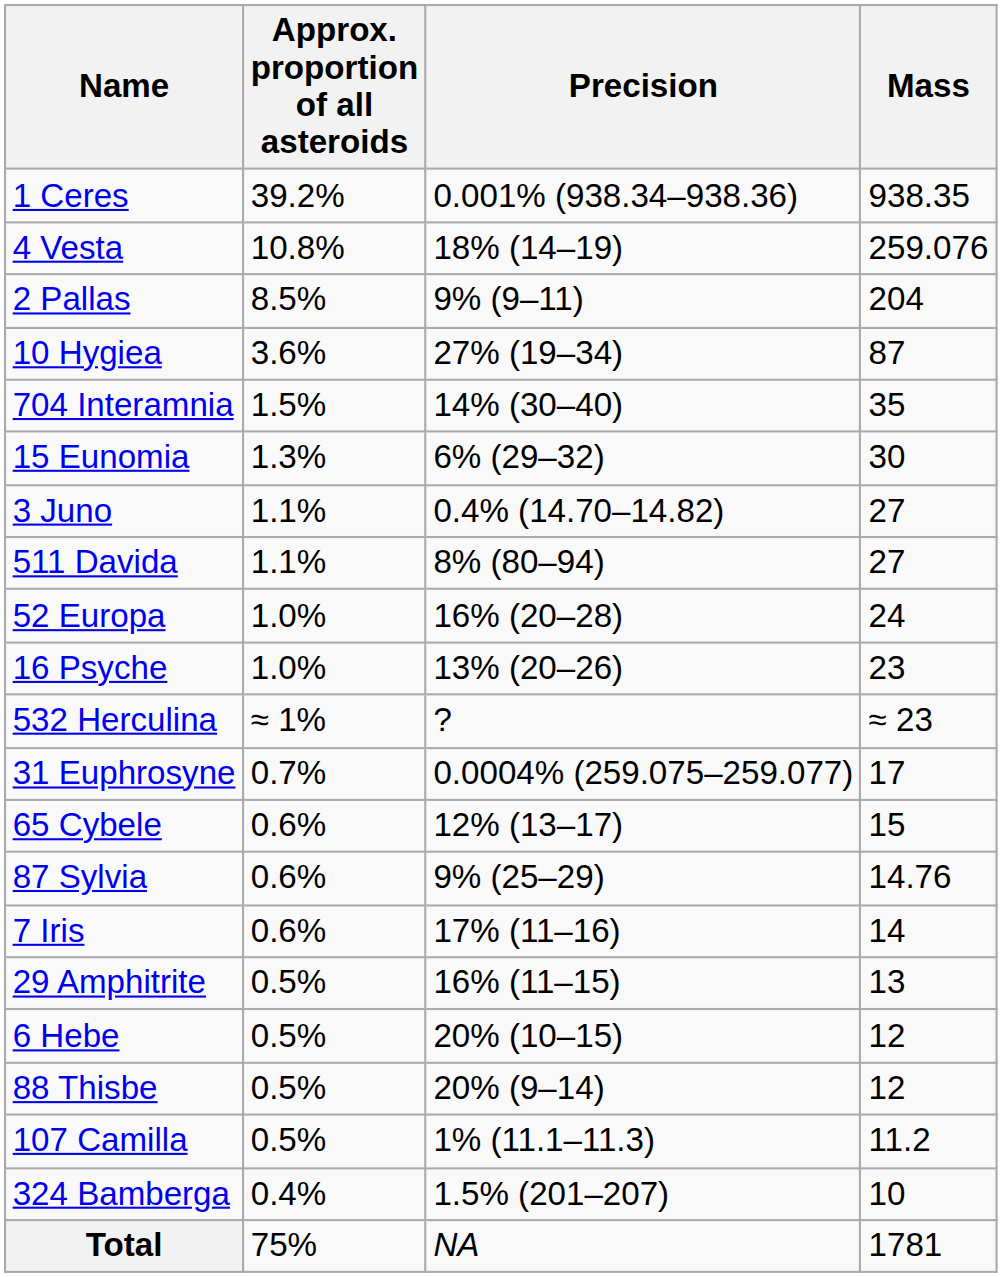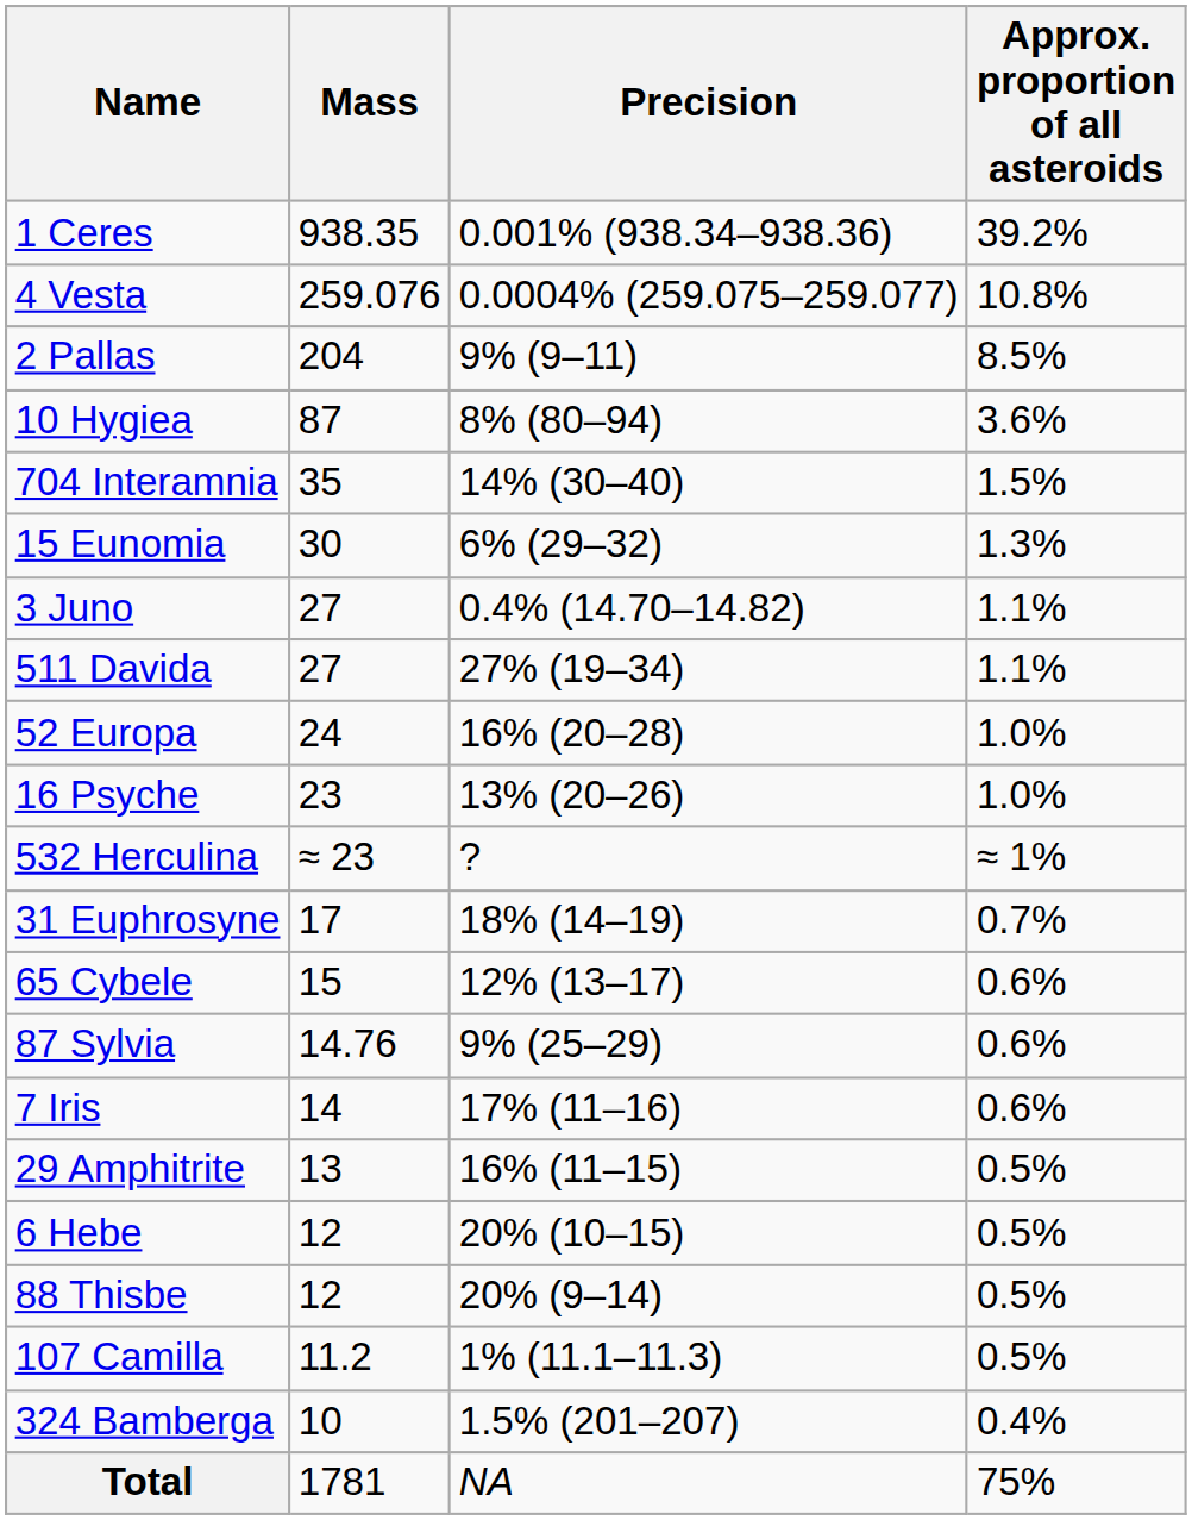 <table class="wikitable sortable">
 <tr>
 <th>Name</th>
+<th>Mass<br></th>
+<th>Precision</th>
 <th>Approx.<br>proportion<br>of all<br>asteroids</th>
-<th>Precision</th>
-<th>Mass<br></th>
 </tr>
 <tr>
 <td><a href='#'>1 Ceres</a></td>
+<td>938.35</td>
+<td>0.001% (938.34–938.36)</td>
 <td>39.2%</td>
-<td>0.001% (938.34–938.36)</td>
-<td>938.35</td>
 </tr>
 <tr>
 <td><a href='#'>4 Vesta</a></td>
+<td>259.076</td>
+<td>0.0004% (259.075–259.077)</td>
 <td>10.8%</td>
-<td>18% (14–19)</td>
-<td>259.076</td>
 </tr>
 <tr>
 <td><a href='#'>2 Pallas</a></td>
+<td>204</td>
+<td>9% (9–11)</td>
 <td>8.5%</td>
-<td>9% (9–11)</td>
-<td>204</td>
 </tr>
 <tr>
 <td><a href='#'>10 Hygiea</a></td>
+<td>87</td>
+<td>8% (80–94)</td>
 <td>3.6%</td>
-<td>27% (19–34)</td>
-<td>87</td>
 </tr>
 <tr>
 <td><a href='#'>704 Interamnia</a></td>
+<td>35</td>
+<td>14% (30–40)</td>
 <td>1.5%</td>
-<td>14% (30–40)</td>
-<td>35</td>
 </tr>
 <tr>
 <td><a href='#'>15 Eunomia</a></td>
+<td>30</td>
+<td>6% (29–32)</td>
 <td>1.3%</td>
-<td>6% (29–32)</td>
-<td>30</td>
 </tr>
 <tr>
 <td><a href='#'>3 Juno</a></td>
+<td>27</td>
+<td>0.4% (14.70–14.82)</td>
 <td>1.1%</td>
-<td>0.4% (14.70–14.82)</td>
-<td>27</td>
 </tr>
 <tr>
 <td><a href='#'>511 Davida</a></td>
+<td>27</td>
+<td>27% (19–34)</td>
 <td>1.1%</td>
-<td>8% (80–94)</td>
-<td>27</td>
 </tr>
 <tr>
 <td><a href='#'>52 Europa</a></td>
+<td>24</td>
+<td>16% (20–28)</td>
 <td>1.0%</td>
-<td>16% (20–28)</td>
-<td>24</td>
 </tr>
 <tr>
 <td><a href='#'>16 Psyche</a></td>
+<td>23</td>
+<td>13% (20–26)</td>
 <td>1.0%</td>
-<td>13% (20–26)</td>
-<td>23</td>
 </tr>
 <tr>
 <td><a href='#'>532 Herculina</a></td>
+<td>≈ 23</td>
+<td>?</td>
 <td>≈ 1%</td>
-<td>?</td>
-<td>≈ 23</td>
 </tr>
 <tr>
 <td><a href='#'>31 Euphrosyne</a></td>
+<td>17</td>
+<td>18% (14–19)</td>
 <td>0.7%</td>
-<td>0.0004% (259.075–259.077)</td>
-<td>17</td>
 </tr>
 <tr>
 <td><a href='#'>65 Cybele</a></td>
+<td>15</td>
+<td>12% (13–17)</td>
 <td>0.6%</td>
-<td>12% (13–17)</td>
-<td>15</td>
 </tr>
 <tr>
 <td><a href='#'>87 Sylvia</a></td>
+<td>14.76</td>
+<td>9% (25–29)</td>
 <td>0.6%</td>
-<td>9% (25–29)</td>
-<td>14.76</td>
 </tr>
 <tr>
 <td><a href='#'>7 Iris</a></td>
+<td>14</td>
+<td>17% (11–16)</td>
 <td>0.6%</td>
-<td>17% (11–16)</td>
-<td>14</td>
 </tr>
 <tr>
 <td><a href='#'>29 Amphitrite</a></td>
+<td>13</td>
+<td>16% (11–15)</td>
 <td>0.5%</td>
-<td>16% (11–15)</td>
-<td>13</td>
 </tr>
 <tr>
 <td><a href='#'>6 Hebe</a></td>
+<td>12</td>
+<td>20% (10–15)</td>
 <td>0.5%</td>
-<td>20% (10–15)</td>
-<td>12</td>
 </tr>
 <tr>
 <td><a href='#'>88 Thisbe</a></td>
+<td>12</td>
+<td>20% (9–14)</td>
 <td>0.5%</td>
-<td>20% (9–14)</td>
-<td>12</td>
 </tr>
 <tr>
 <td><a href='#'>107 Camilla</a></td>
+<td>11.2</td>
+<td>1% (11.1–11.3)</td>
 <td>0.5%</td>
-<td>1% (11.1–11.3)</td>
-<td>11.2</td>
 </tr>
 <tr>
 <td><a href='#'>324 Bamberga</a></td>
+<td>10</td>
+<td>1.5% (201–207)</td>
 <td>0.4%</td>
-<td>1.5% (201–207)</td>
-<td>10</td>
 </tr>
 <tr>
 <th>Total</th>
+<td>1781</td>
+<td><em>NA</em></td>
 <td>75%</td>
-<td><em>NA</em></td>
-<td>1781</td>
 </tr>
 </table>
